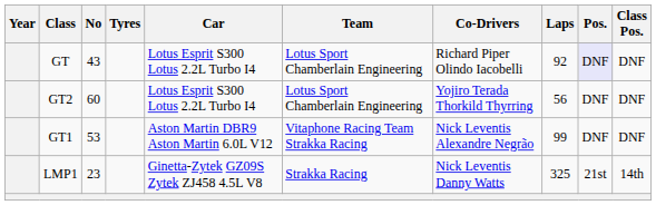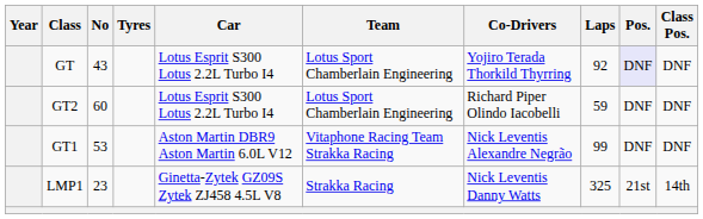 <table class="wikitable" style="text-align:center; font-size:90%; width:700px">
 <tr>
 <th>Year</th>
 <th>Class</th>
 <th>No</th>
 <th>Tyres</th>
 <th>Car</th>
 <th>Team</th>
 <th>Co-Drivers</th>
 <th>Laps</th>
 <th>Pos.</th>
 <th>Class<br>Pos.</th>
 </tr>
 <tr>
 <th></th>
 <td>GT</td>
 <td>43</td>
 <td></td>
 <td align="left"><a href='#'>Lotus Esprit</a> S300<br><a href='#'>Lotus</a> 2.2L Turbo I4</td>
 <td align="left"> <a href='#'>Lotus Sport</a><br> Chamberlain Engineering</td>
-<td align="left"> Richard Piper<br> Olindo Iacobelli</td>
+<td align="left"> <a href='#'>Yojiro Terada</a><br> <a href='#'>Thorkild Thyrring</a></td>
 <td>92</td>
 <td style="background: lavender;">DNF</td>
 <td>DNF</td>
 </tr>
 <tr>
 <th></th>
 <td>GT2</td>
 <td>60</td>
 <td></td>
 <td align="left"><a href='#'>Lotus Esprit</a> S300<br><a href='#'>Lotus</a> 2.2L Turbo I4</td>
 <td align="left"> <a href='#'>Lotus Sport</a><br> Chamberlain Engineering</td>
-<td align="left"> <a href='#'>Yojiro Terada</a><br> <a href='#'>Thorkild Thyrring</a></td>
-<td>56</td>
+<td align="left"> Richard Piper<br> Olindo Iacobelli</td>
+<td>59</td>
 <td>DNF</td>
 <td>DNF</td>
 </tr>
 <tr>
 <th></th>
 <td>GT1</td>
 <td>53</td>
 <td></td>
 <td align="left"><a href='#'>Aston Martin DBR9</a><br><a href='#'>Aston Martin</a> 6.0L V12</td>
 <td align="left"> <a href='#'>Vitaphone Racing Team</a><br> <a href='#'>Strakka Racing</a></td>
 <td align="left"> <a href='#'>Nick Leventis</a><br> <a href='#'>Alexandre Negrão</a></td>
 <td>99</td>
 <td>DNF</td>
 <td>DNF</td>
 </tr>
 <tr>
 <th></th>
 <td>LMP1</td>
 <td>23</td>
 <td></td>
 <td align="left"><a href='#'>Ginetta</a>-<a href='#'>Zytek</a> <a href='#'>GZ09S</a><br><a href='#'>Zytek</a> ZJ458 4.5L V8</td>
 <td align="left"> <a href='#'>Strakka Racing</a></td>
 <td align="left"> <a href='#'>Nick Leventis</a><br> <a href='#'>Danny Watts</a></td>
 <td>325</td>
 <td>21st</td>
 <td>14th</td>
 </tr>
 <tr>
 <th colspan="10"></th>
 </tr>
 </table>
